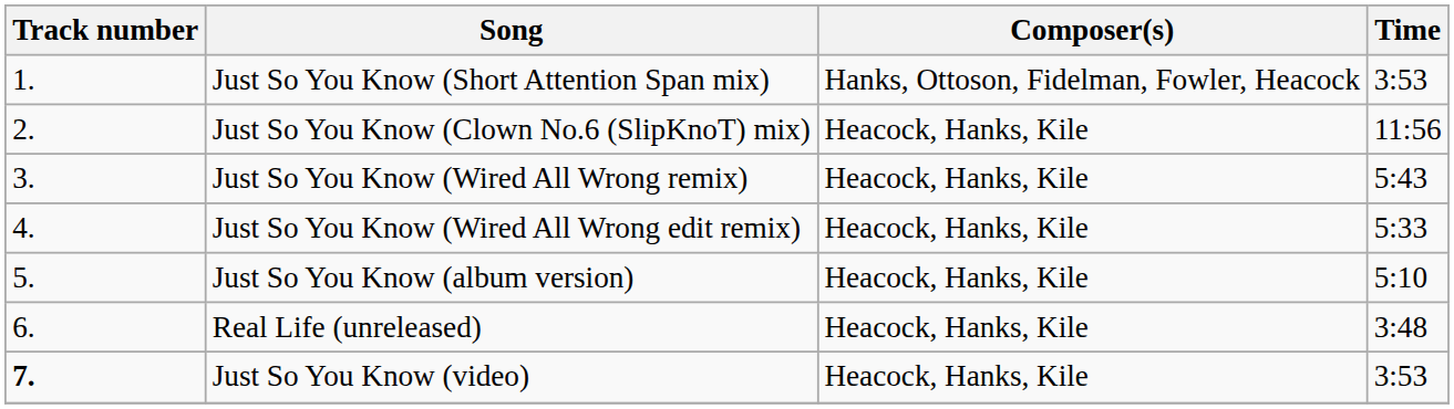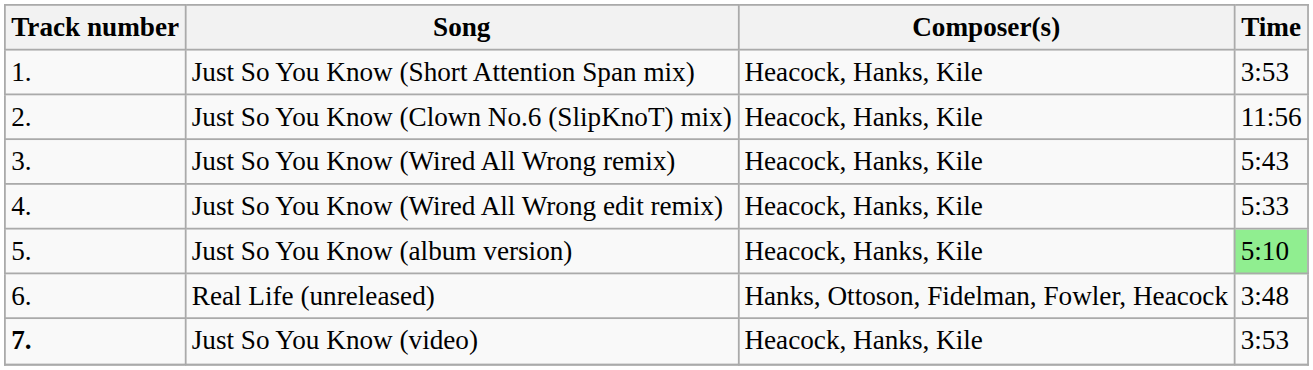 <table class="wikitable" style="font-size: 95%;">
 <tr>
 <th>Track number</th>
 <th>Song</th>
 <th>Composer(s)</th>
 <th>Time</th>
 </tr>
 <tr>
 <td>1.</td>
 <td>Just So You Know (Short Attention Span mix)</td>
-<td>Hanks, Ottoson, Fidelman, Fowler, Heacock</td>
+<td>Heacock, Hanks, Kile</td>
 <td>3:53</td>
 </tr>
 <tr>
 <td>2.</td>
 <td>Just So You Know (Clown No.6 (SlipKnoT) mix)</td>
 <td>Heacock, Hanks, Kile</td>
 <td>11:56</td>
 </tr>
 <tr>
 <td>3.</td>
 <td>Just So You Know (Wired All Wrong remix)</td>
 <td>Heacock, Hanks, Kile</td>
 <td>5:43</td>
 </tr>
 <tr>
 <td>4.</td>
 <td>Just So You Know (Wired All Wrong edit remix)</td>
 <td>Heacock, Hanks, Kile</td>
 <td>5:33</td>
 </tr>
 <tr>
 <td>5.</td>
 <td>Just So You Know (album version)</td>
 <td>Heacock, Hanks, Kile</td>
-<td>5:10</td>
+<td style="background: lightgreen;">5:10</td>
 </tr>
 <tr>
 <td>6.</td>
 <td>Real Life (unreleased)</td>
-<td>Heacock, Hanks, Kile</td>
+<td>Hanks, Ottoson, Fidelman, Fowler, Heacock</td>
 <td>3:48</td>
 </tr>
 <tr>
 <td><strong>7.</strong></td>
 <td>Just So You Know (video)</td>
 <td>Heacock, Hanks, Kile</td>
 <td>3:53</td>
 </tr>
 <tr>
 </tr>
 </table>
